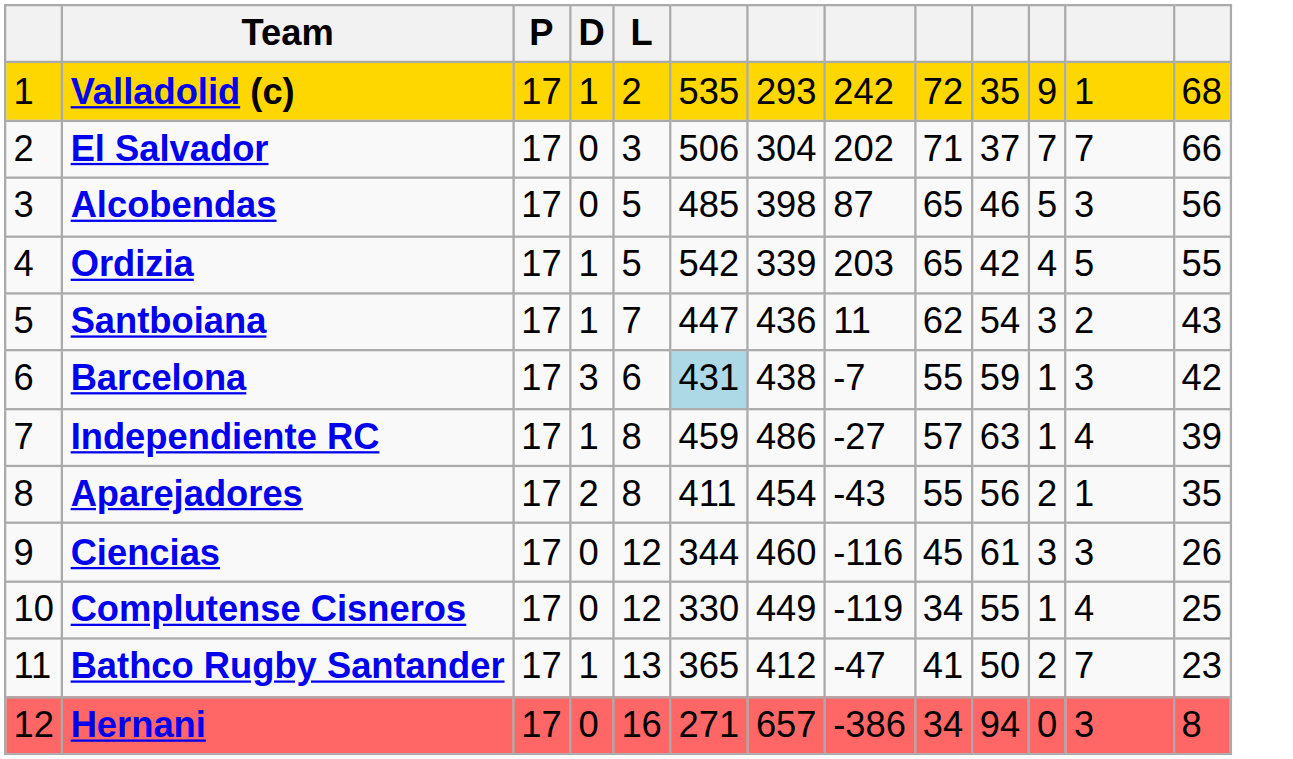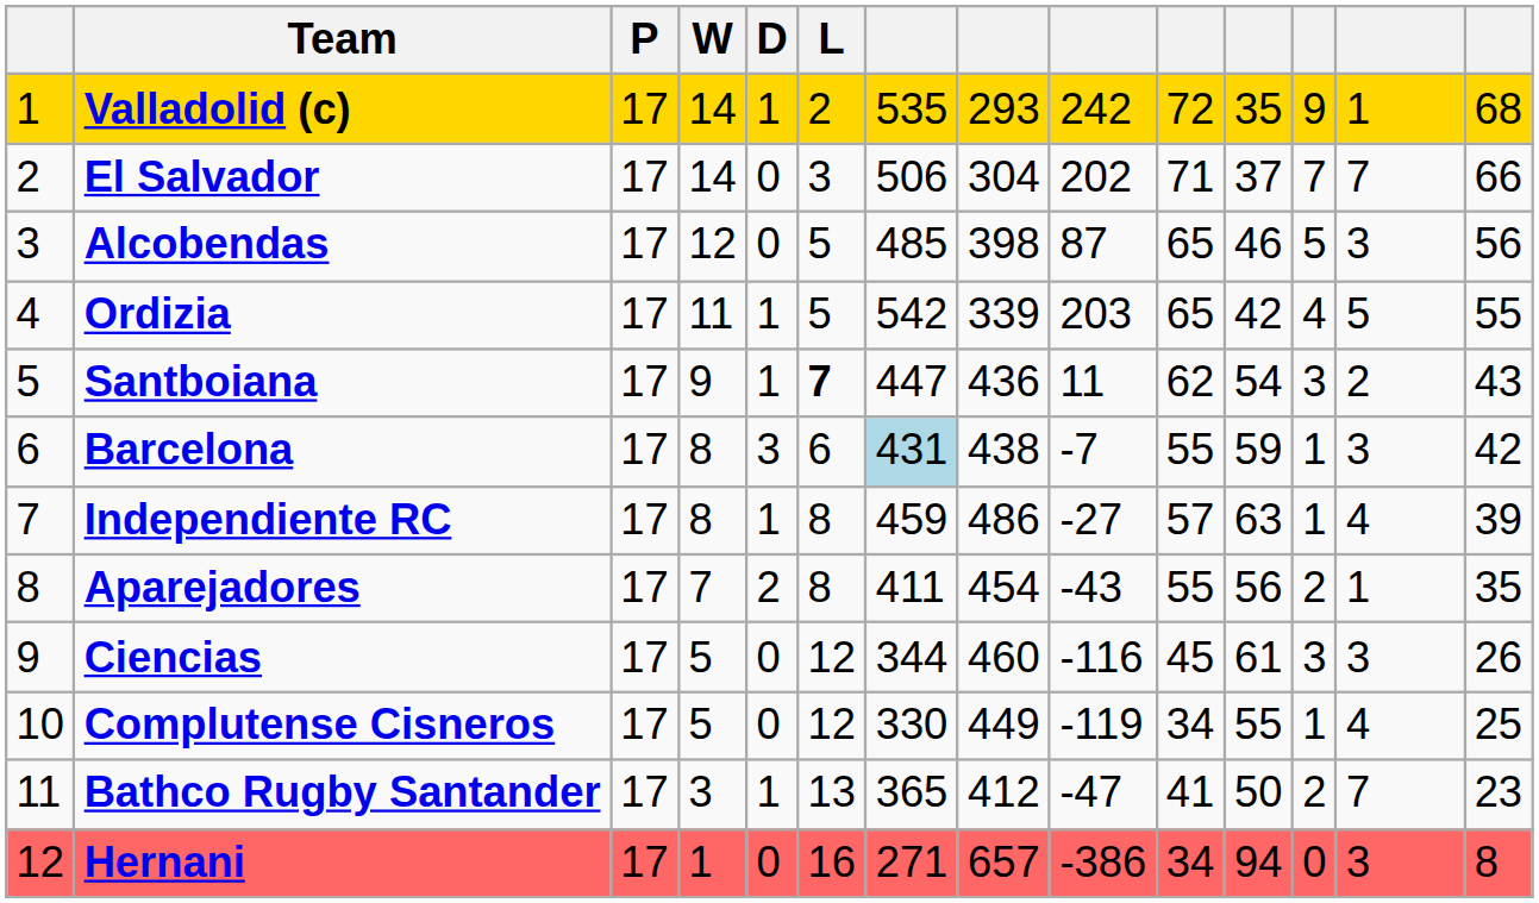 <table class="wikitable sortable col2izq" style="text-align: left;">
 <tr>
 <th> </th>
 <th>Team</th>
 <th>P</th>
+<th>W</th>
 <th>D</th>
 <th>L</th>
 <th></th>
 <th></th>
 <th></th>
 <th></th>
 <th align="center"></th>
 <th></th>
 <th align="center" width="40"></th>
 <th></th>
 </tr>
 <tr style="background:#FFD700;">
 <td>1</td>
 <td><a href='#'><strong>Valladolid</strong></a> <strong>(c)</strong></td>
 <td>17</td>
+<td>14</td>
 <td>1</td>
 <td>2</td>
 <td>535</td>
 <td>293</td>
 <td>242</td>
 <td>72</td>
 <td>35</td>
 <td>9</td>
 <td>1</td>
 <td>68</td>
 </tr>
 <tr>
 <td>2</td>
 <td><a href='#'><strong>El Salvador</strong></a></td>
 <td>17</td>
+<td>14</td>
 <td>0</td>
 <td>3</td>
 <td>506</td>
 <td>304</td>
 <td>202</td>
 <td>71</td>
 <td>37</td>
 <td>7</td>
 <td>7</td>
 <td>66</td>
 </tr>
 <tr>
 <td>3</td>
 <td><a href='#'><strong>Alcobendas</strong></a></td>
 <td>17</td>
+<td>12</td>
 <td>0</td>
 <td>5</td>
 <td>485</td>
 <td>398</td>
 <td>87</td>
 <td>65</td>
 <td>46</td>
 <td>5</td>
 <td>3</td>
 <td>56</td>
 </tr>
 <tr>
 <td>4</td>
 <td><a href='#'><strong>Ordizia</strong></a></td>
 <td>17</td>
+<td>11</td>
 <td>1</td>
 <td>5</td>
 <td>542</td>
 <td>339</td>
 <td>203</td>
 <td>65</td>
 <td>42</td>
 <td>4</td>
 <td>5</td>
 <td>55</td>
 </tr>
 <tr>
 <td>5</td>
 <td><a href='#'><strong>Santboiana</strong></a></td>
 <td>17</td>
+<td>9</td>
 <td>1</td>
-<td>7</td>
+<td><strong>7</strong></td>
 <td>447</td>
 <td>436</td>
 <td>11</td>
 <td>62</td>
 <td>54</td>
 <td>3</td>
 <td>2</td>
 <td>43</td>
 </tr>
 <tr>
 <td>6</td>
 <td><a href='#'><strong>Barcelona</strong></a></td>
 <td>17</td>
+<td>8</td>
 <td>3</td>
 <td>6</td>
 <td style="background: lightblue;">431</td>
 <td>438</td>
 <td>-7</td>
 <td>55</td>
 <td>59</td>
 <td>1</td>
 <td>3</td>
 <td>42</td>
 </tr>
 <tr>
 <td>7</td>
 <td><strong><a href='#'>Independiente RC</a></strong></td>
 <td>17</td>
+<td>8</td>
 <td>1</td>
 <td>8</td>
 <td>459</td>
 <td>486</td>
 <td>-27</td>
 <td>57</td>
 <td>63</td>
 <td>1</td>
 <td>4</td>
 <td>39</td>
 </tr>
 <tr>
 <td>8</td>
 <td><strong><a href='#'>Aparejadores</a></strong></td>
 <td>17</td>
+<td>7</td>
 <td>2</td>
 <td>8</td>
 <td>411</td>
 <td>454</td>
 <td>-43</td>
 <td>55</td>
 <td>56</td>
 <td>2</td>
 <td>1</td>
 <td>35</td>
 </tr>
 <tr>
 <td>9</td>
 <td><a href='#'><strong>Ciencias</strong></a></td>
 <td>17</td>
+<td>5</td>
 <td>0</td>
 <td>12</td>
 <td>344</td>
 <td>460</td>
 <td>-116</td>
 <td>45</td>
 <td>61</td>
 <td>3</td>
 <td>3</td>
 <td>26</td>
 </tr>
 <tr>
 <td>10</td>
 <td><a href='#'><strong>Complutense Cisneros</strong></a></td>
 <td>17</td>
+<td>5</td>
 <td>0</td>
 <td>12</td>
 <td>330</td>
 <td>449</td>
 <td>-119</td>
 <td>34</td>
 <td>55</td>
 <td>1</td>
 <td>4</td>
 <td>25</td>
 </tr>
 <tr>
 <td>11</td>
 <td><a href='#'><strong>Bathco Rugby Santander</strong></a></td>
 <td>17</td>
+<td>3</td>
 <td>1</td>
 <td>13</td>
 <td>365</td>
 <td>412</td>
 <td>-47</td>
 <td>41</td>
 <td>50</td>
 <td>2</td>
 <td>7</td>
 <td>23</td>
 </tr>
 <tr style="background:#FF6666;">
 <td>12</td>
 <td><a href='#'><strong>Hernani</strong></a></td>
 <td>17</td>
+<td>1</td>
 <td>0</td>
 <td>16</td>
 <td>271</td>
 <td>657</td>
 <td>-386</td>
 <td>34</td>
 <td>94</td>
 <td>0</td>
 <td>3</td>
 <td>8</td>
 </tr>
 </table>
